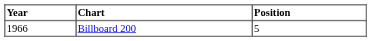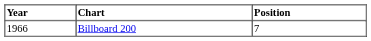 <table border=1 cellspacing=0 cellpadding=2 width="550px">
 <tr>
 <th align="left">Year</th>
 <th align="left">Chart</th>
 <th align="left">Position</th>
 </tr>
 <tr>
 <td align="left">1966</td>
 <td align="left"><a href='#'>Billboard 200</a></td>
-<td align="left">5</td>
+<td align="left">7</td>
 </tr>
 <tr>
 </tr>
 </table>
